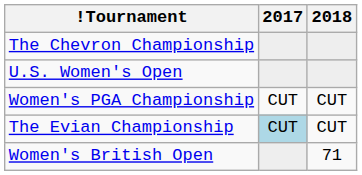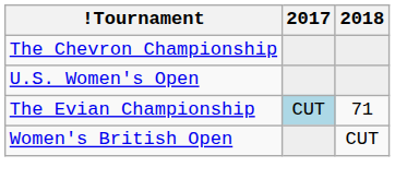 <table class="wikitable" style="font-size:95%;text-align:center;">
 <tr>
 <th>!Tournament</th>
 <th>2017</th>
 <th>2018</th>
 </tr>
 <tr>
 <td align=left><a href='#'>The Chevron Championship</a></td>
 <td style="background:#eeeeee;"></td>
 <td style="background:#eeeeee;"></td>
 </tr>
 <tr>
 <td align=left><a href='#'>U.S. Women's Open</a></td>
 <td style="background:#eeeeee;"></td>
 <td style="background:#eeeeee;"></td>
 </tr>
 <tr>
-<td align=left><a href='#'>Women's PGA Championship</a></td>
-<td>CUT</td>
-<td>CUT</td>
-</tr>
-<tr>
 <td align=left><a href='#'>The Evian Championship</a></td>
 <td style="background: lightblue;">CUT</td>
-<td>CUT</td>
+<td>71</td>
 </tr>
 <tr>
 <td align=left><a href='#'>Women's British Open</a></td>
 <td style="background:#eeeeee;"></td>
-<td>71</td>
+<td>CUT</td>
 </tr>
 </table>
